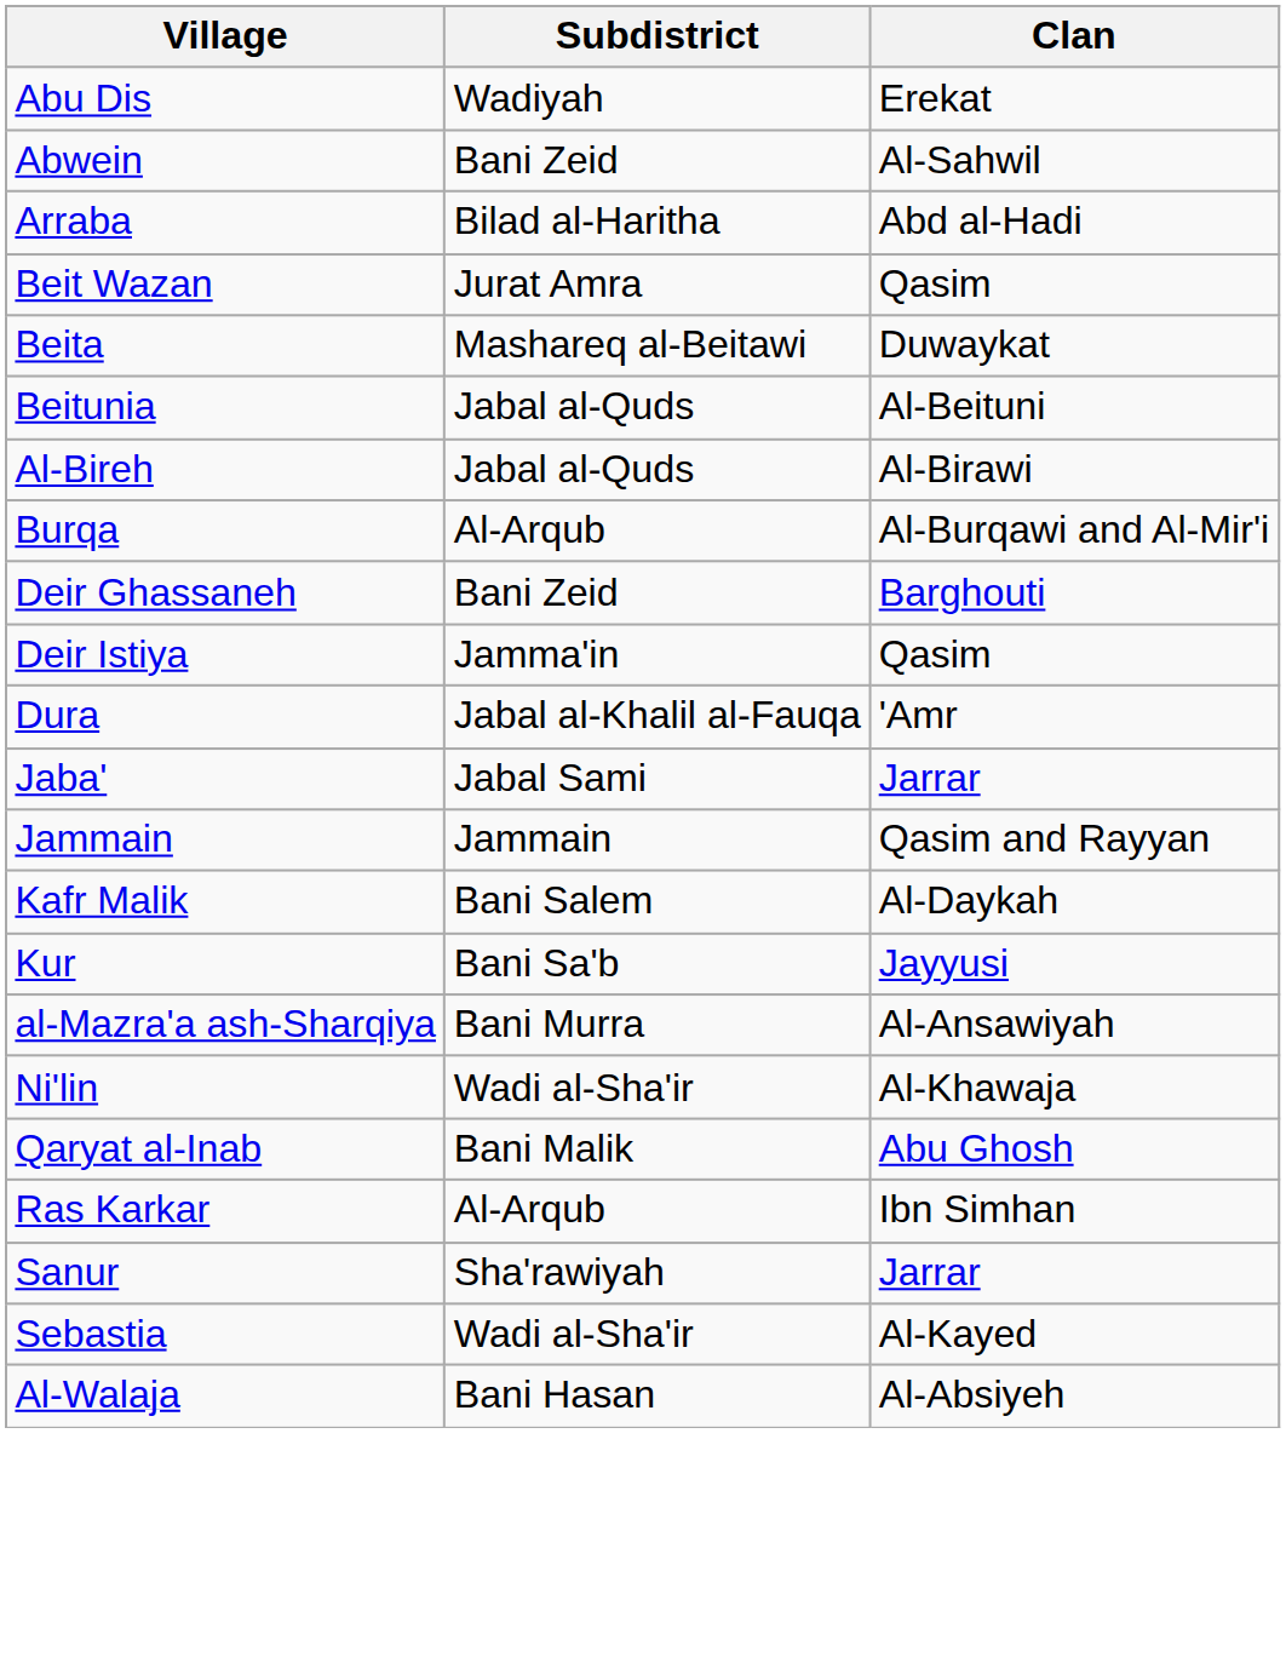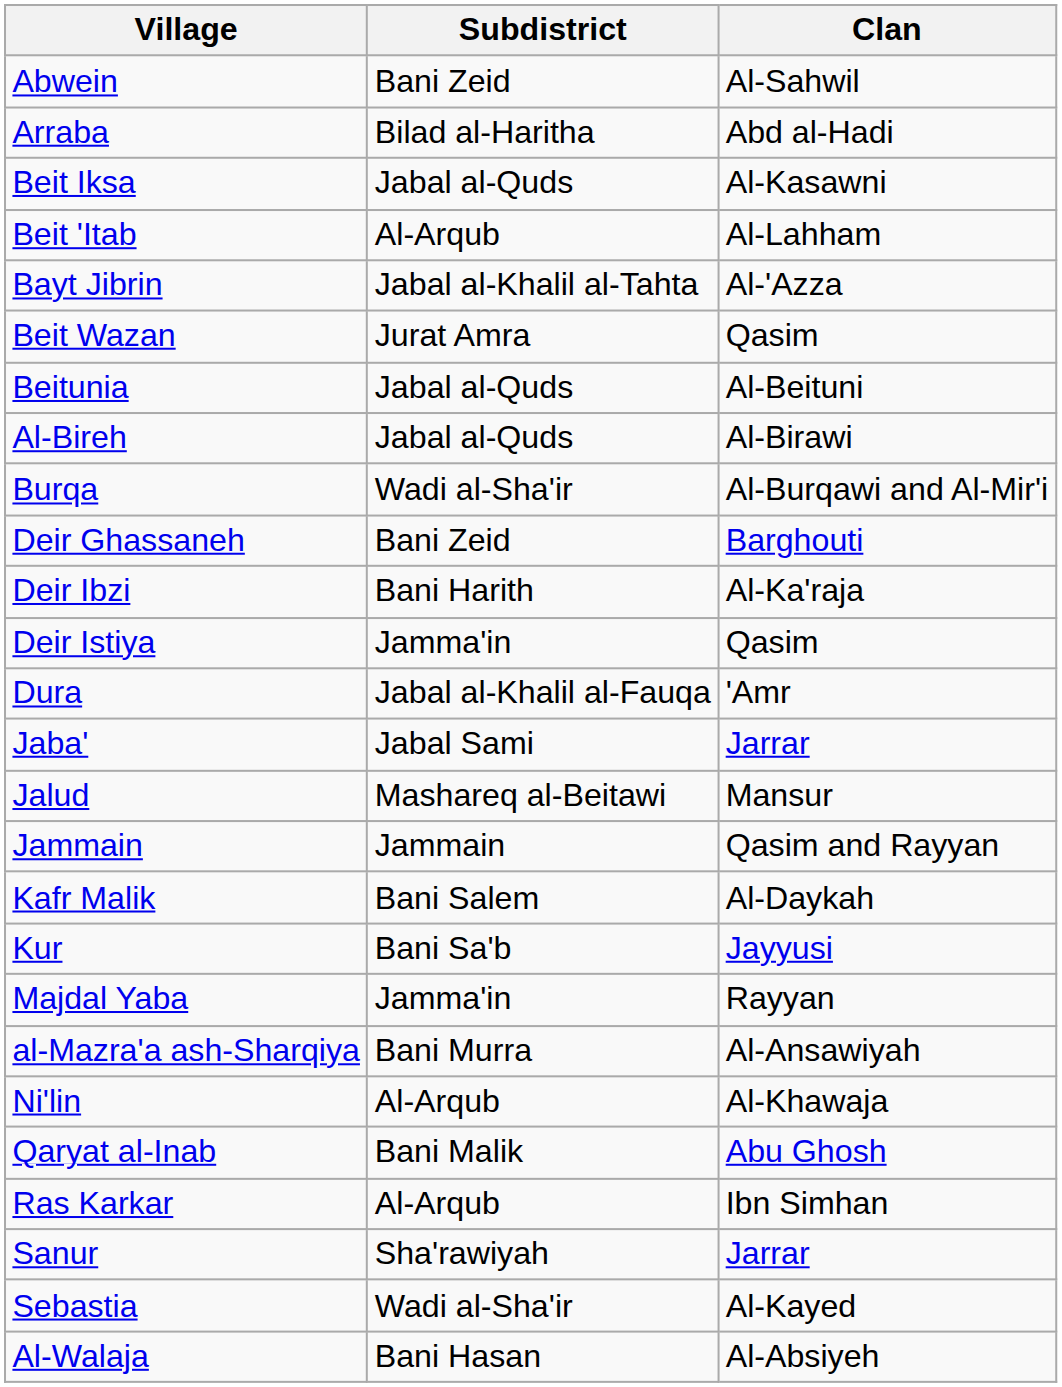 <table class="wikitable">
 <tr>
 <th>Village</th>
 <th>Subdistrict</th>
 <th>Clan</th>
-</tr>
-<tr>
-<td><a href='#'>Abu Dis</a></td>
-<td>Wadiyah</td>
-<td>Erekat</td>
 </tr>
 <tr>
 <td><a href='#'>Abwein</a></td>
 <td>Bani Zeid</td>
 <td>Al-Sahwil</td>
 </tr>
 <tr>
 <td><a href='#'>Arraba</a></td>
 <td>Bilad al-Haritha</td>
 <td>Abd al-Hadi</td>
 </tr>
 <tr>
+<td><a href='#'>Beit Iksa</a></td>
+<td>Jabal al-Quds</td>
+<td>Al-Kasawni</td>
+</tr>
+<tr>
+<td><a href='#'>Beit 'Itab</a></td>
+<td>Al-Arqub</td>
+<td>Al-Lahham</td>
+</tr>
+<tr>
+<td><a href='#'>Bayt Jibrin</a></td>
+<td>Jabal al-Khalil al-Tahta</td>
+<td>Al-'Azza</td>
+</tr>
+<tr>
 <td><a href='#'>Beit Wazan</a></td>
 <td>Jurat Amra</td>
 <td>Qasim</td>
-</tr>
-<tr>
-<td><a href='#'>Beita</a></td>
-<td>Mashareq al-Beitawi</td>
-<td>Duwaykat</td>
 </tr>
 <tr>
 <td><a href='#'>Beitunia</a></td>
 <td>Jabal al-Quds</td>
 <td>Al-Beituni</td>
 </tr>
 <tr>
 <td><a href='#'>Al-Bireh</a></td>
 <td>Jabal al-Quds</td>
 <td>Al-Birawi</td>
 </tr>
 <tr>
 <td><a href='#'>Burqa</a></td>
-<td>Al-Arqub</td>
+<td>Wadi al-Sha'ir</td>
 <td>Al-Burqawi and Al-Mir'i</td>
 </tr>
 <tr>
 <td><a href='#'>Deir Ghassaneh</a></td>
 <td>Bani Zeid</td>
 <td><a href='#'>Barghouti</a></td>
+</tr>
+<tr>
+<td><a href='#'>Deir Ibzi</a></td>
+<td>Bani Harith</td>
+<td>Al-Ka'raja</td>
 </tr>
 <tr>
 <td><a href='#'>Deir Istiya</a></td>
 <td>Jamma'in</td>
 <td>Qasim</td>
 </tr>
 <tr>
 <td><a href='#'>Dura</a></td>
 <td>Jabal al-Khalil al-Fauqa</td>
 <td>'Amr</td>
 </tr>
 <tr>
 <td><a href='#'>Jaba'</a></td>
 <td>Jabal Sami</td>
 <td><a href='#'>Jarrar</a></td>
 </tr>
 <tr>
+<td><a href='#'>Jalud</a></td>
+<td>Mashareq al-Beitawi</td>
+<td>Mansur</td>
+</tr>
+<tr>
 <td><a href='#'>Jammain</a></td>
 <td>Jammain</td>
 <td>Qasim and Rayyan</td>
 </tr>
 <tr>
 <td><a href='#'>Kafr Malik</a></td>
 <td>Bani Salem</td>
 <td>Al-Daykah</td>
 </tr>
 <tr>
 <td><a href='#'>Kur</a></td>
 <td>Bani Sa'b</td>
 <td><a href='#'>Jayyusi</a></td>
 </tr>
 <tr>
+<td><a href='#'>Majdal Yaba</a></td>
+<td>Jamma'in</td>
+<td>Rayyan</td>
+</tr>
+<tr>
 <td><a href='#'>al-Mazra'a ash-Sharqiya</a></td>
 <td>Bani Murra</td>
 <td>Al-Ansawiyah</td>
 </tr>
 <tr>
 <td><a href='#'>Ni'lin</a></td>
-<td>Wadi al-Sha'ir</td>
+<td>Al-Arqub</td>
 <td>Al-Khawaja</td>
 </tr>
 <tr>
 <td><a href='#'>Qaryat al-Inab</a></td>
 <td>Bani Malik</td>
 <td><a href='#'>Abu Ghosh</a></td>
 </tr>
 <tr>
 <td><a href='#'>Ras Karkar</a></td>
 <td>Al-Arqub</td>
 <td>Ibn Simhan</td>
 </tr>
 <tr>
 <td><a href='#'>Sanur</a></td>
 <td>Sha'rawiyah</td>
 <td><a href='#'>Jarrar</a></td>
 </tr>
 <tr>
 <td><a href='#'>Sebastia</a></td>
 <td>Wadi al-Sha'ir</td>
 <td>Al-Kayed</td>
 </tr>
 <tr>
 <td><a href='#'>Al-Walaja</a></td>
 <td>Bani Hasan</td>
 <td>Al-Absiyeh</td>
 </tr>
 </table>
